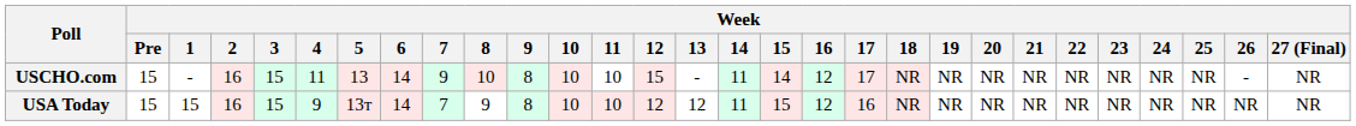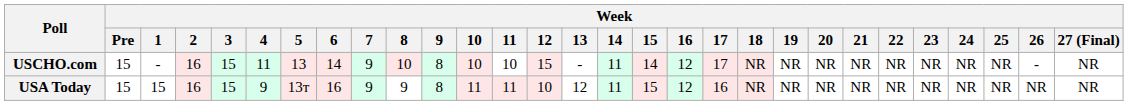 <table class="wikitable" style="white-space:nowrap;">
 <tr>
 <th scope="col" width="100" rowspan="2">Poll</th>
 <th colspan="28">Week</th>
 </tr>
 <tr>
 <th scope="col" width="30">Pre</th>
 <th scope="col" width="30">1</th>
 <th scope="col" width="30">2</th>
 <th scope="col" width="30">3</th>
 <th scope="col" width="30">4</th>
 <th scope="col" width="30">5</th>
 <th scope="col" width="30">6</th>
 <th scope="col" width="30">7</th>
 <th scope="col" width="30">8</th>
 <th scope="col" width="30">9</th>
 <th scope="col" width="30">10</th>
 <th scope="col" width="30">11</th>
 <th scope="col" width="30">12</th>
 <th scope="col" width="30">13</th>
 <th scope="col" width="30">14</th>
 <th scope="col" width="30">15</th>
 <th scope="col" width="30">16</th>
 <th scope="col" width="30">17</th>
 <th scope="col" width="30">18</th>
 <th scope="col" width="30">19</th>
 <th scope="col" width="30">20</th>
 <th scope="col" width="30">21</th>
 <th scope="col" width="30">22</th>
 <th scope="col" width="30">23</th>
 <th scope="col" width="30">24</th>
 <th scope="col" width="30">25</th>
 <th scope="col" width="30">26</th>
 <th scope="col" width="30">27 (Final)</th>
 </tr>
 <tr style="text-align:center;">
 <th>USCHO.com</th>
 <td bgcolor=FFFFFF>15</td>
 <td bgcolor=FFFFFF>-</td>
 <td bgcolor=FFE6E6>16</td>
 <td bgcolor=D8FFEB>15</td>
 <td bgcolor=D8FFEB>11</td>
 <td bgcolor=FFE6E6>13</td>
 <td bgcolor=FFE6E6>14</td>
 <td bgcolor=D8FFEB>9</td>
 <td bgcolor=FFE6E6>10</td>
 <td bgcolor=D8FFEB>8</td>
 <td bgcolor=FFE6E6>10</td>
 <td bgcolor=FFFFFF>10</td>
 <td bgcolor=FFE6E6>15</td>
 <td bgcolor=FFFFFF>-</td>
 <td bgcolor=D8FFEB>11</td>
 <td bgcolor=FFE6E6>14</td>
 <td bgcolor=D8FFEB>12</td>
 <td bgcolor=FFE6E6>17</td>
 <td bgcolor=FFE6E6>NR</td>
 <td bgcolor=FFFFFF>NR</td>
 <td bgcolor=FFFFFF>NR</td>
 <td bgcolor=FFFFFF>NR</td>
 <td bgcolor=FFFFFF>NR</td>
 <td bgcolor=FFFFFF>NR</td>
 <td bgcolor=FFFFFF>NR</td>
 <td bgcolor=FFFFFF>NR</td>
 <td bgcolor=FFFFFF>-</td>
 <td bgcolor=FFFFFF>NR</td>
 </tr>
 <tr style="text-align:center;">
 <th>USA Today</th>
 <td bgcolor=FFFFFF>15</td>
 <td bgcolor=FFFFFF>15</td>
 <td bgcolor=FFE6E6>16</td>
 <td bgcolor=D8FFEB>15</td>
 <td bgcolor=D8FFEB>9</td>
 <td bgcolor=FFE6E6>13т</td>
-<td bgcolor=FFE6E6>14</td>
-<td bgcolor=D8FFEB>7</td>
+<td bgcolor=FFE6E6>16</td>
+<td bgcolor=D8FFEB>9</td>
 <td bgcolor=FFFFFF>9</td>
 <td bgcolor=D8FFEB>8</td>
+<td bgcolor=FFE6E6>11</td>
+<td bgcolor=FFE6E6>11</td>
 <td bgcolor=FFE6E6>10</td>
-<td bgcolor=FFE6E6>10</td>
-<td bgcolor=FFE6E6>12</td>
 <td bgcolor=FFFFFF>12</td>
 <td bgcolor=D8FFEB>11</td>
 <td bgcolor=FFE6E6>15</td>
 <td bgcolor=D8FFEB>12</td>
 <td bgcolor=FFE6E6>16</td>
 <td bgcolor=FFE6E6>NR</td>
 <td bgcolor=FFFFFF>NR</td>
 <td bgcolor=FFFFFF>NR</td>
 <td bgcolor=FFFFFF>NR</td>
 <td bgcolor=FFFFFF>NR</td>
 <td bgcolor=FFFFFF>NR</td>
 <td bgcolor=FFFFFF>NR</td>
 <td bgcolor=FFFFFF>NR</td>
 <td bgcolor=FFFFFF>NR</td>
 <td bgcolor=FFFFFF>NR</td>
 </tr>
 </table>
